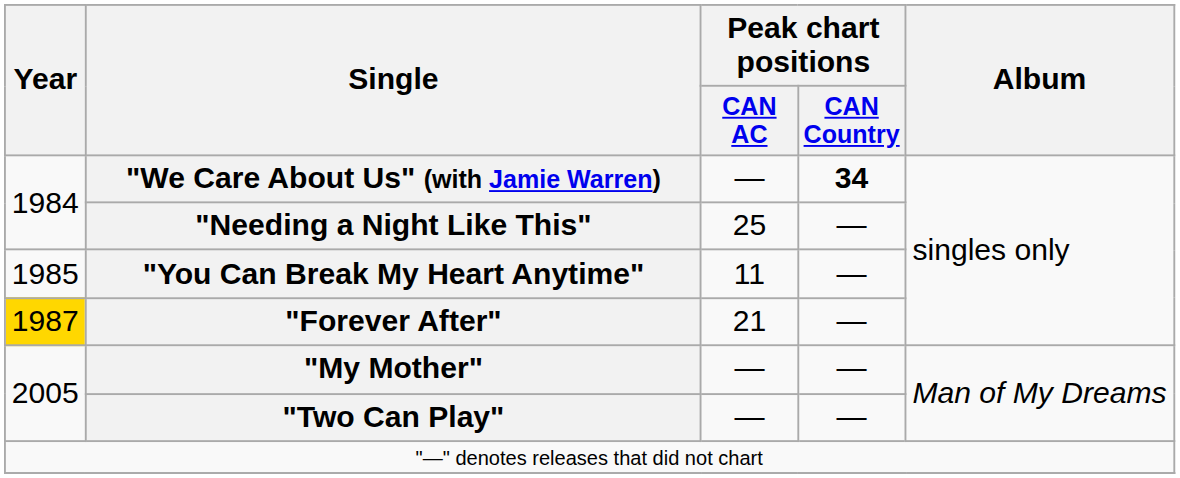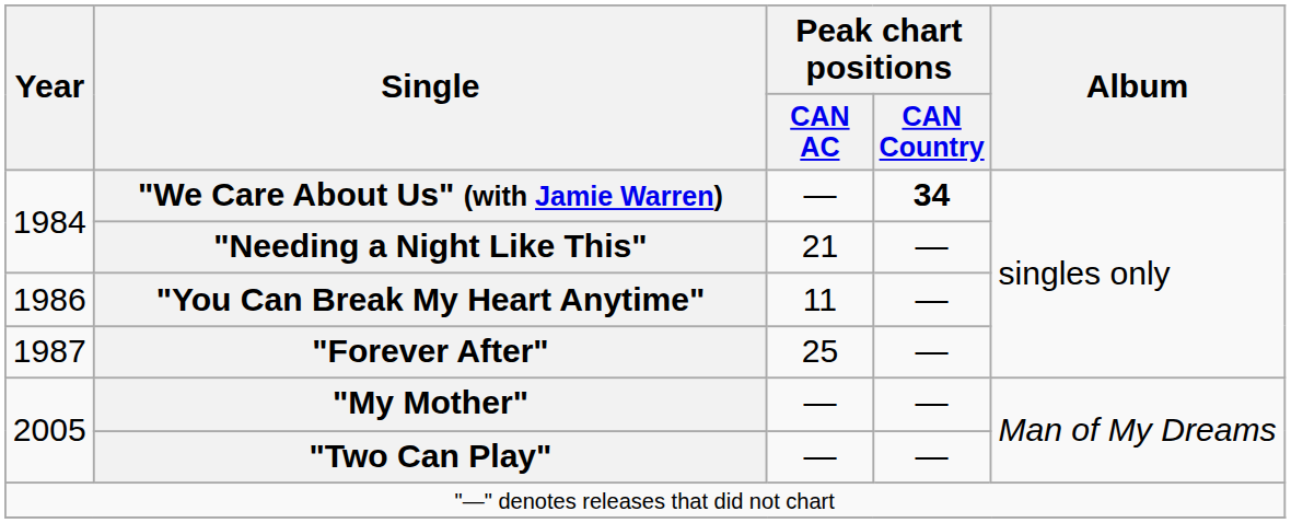 <table class="wikitable plainrowheaders" style="text-align:center;">
 <tr>
 <th rowspan="2">Year</th>
 <th rowspan="2" style="width:20em;">Single</th>
 <th colspan="2">Peak chart<br>positions</th>
 <th rowspan="2">Album</th>
 </tr>
 <tr style="font-size:smaller;">
 <th width="45"><a href='#'>CAN AC</a></th>
 <th width="45"><a href='#'>CAN Country</a></th>
 </tr>
 <tr>
 <td rowspan="2">1984</td>
 <th scope="row">"We Care About Us" <small>(with <a href='#'>Jamie Warren</a>)</small></th>
 <td>—</td>
 <td><strong>34</strong></td>
 <td align="left" rowspan="4">singles only</td>
 </tr>
 <tr>
 <th scope="row">"Needing a Night Like This"</th>
-<td>25</td>
+<td>21</td>
 <td>—</td>
 </tr>
 <tr>
-<td>1985</td>
+<td>1986</td>
 <th scope="row">"You Can Break My Heart Anytime"</th>
 <td>11</td>
 <td>—</td>
 </tr>
 <tr>
-<td style="background: gold;">1987</td>
+<td>1987</td>
 <th scope="row">"Forever After"</th>
-<td>21</td>
+<td>25</td>
 <td>—</td>
 </tr>
 <tr>
 <td rowspan="2">2005</td>
 <th scope="row">"My Mother"</th>
 <td>—</td>
 <td>—</td>
 <td align="left" rowspan="2"><em>Man of My Dreams</em></td>
 </tr>
 <tr>
 <th scope="row">"Two Can Play"</th>
 <td>—</td>
 <td>—</td>
 </tr>
 <tr>
 <td colspan="5" style="font-size:8pt">"—" denotes releases that did not chart</td>
 </tr>
 <tr>
 </tr>
 </table>
